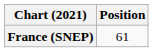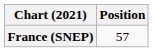 <table class="wikitable plainrowheaders" style="text-align:center">
 <tr>
 <th scope="col">Chart (2021)</th>
 <th scope="col">Position</th>
 </tr>
 <tr>
 <th scope="row">France (SNEP)</th>
-<td>61</td>
+<td>57</td>
 </tr>
 </table>
